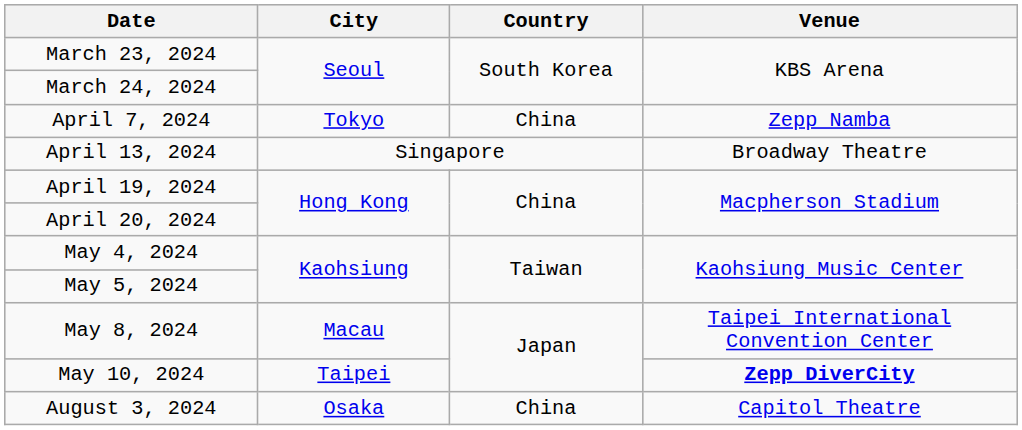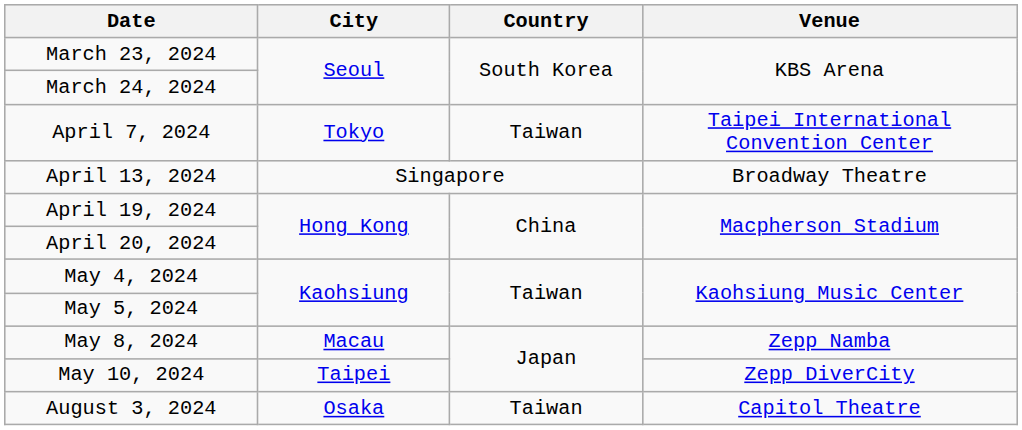 <table class="wikitable" style="text-align:center">
 <tr>
 <th scope="col" style="width:12em">Date</th>
 <th scope="col" style="width:9em">City</th>
 <th scope="col" style="width:9em">Country</th>
 <th scope="col" style="width:18em">Venue</th>
 </tr>
 <tr>
 <td>March 23, 2024</td>
 <td rowspan="2"><a href='#'>Seoul</a></td>
 <td rowspan="2">South Korea</td>
 <td rowspan="2">KBS Arena</td>
 </tr>
 <tr>
 <td>March 24, 2024</td>
 </tr>
 <tr>
 <td>April 7, 2024</td>
 <td><a href='#'>Tokyo</a></td>
-<td>China</td>
-<td><a href='#'>Zepp Namba</a></td>
+<td>Taiwan</td>
+<td><a href='#'>Taipei International Convention Center</a></td>
 </tr>
 <tr>
 <td>April 13, 2024</td>
 <td colspan="2">Singapore</td>
 <td>Broadway Theatre</td>
 </tr>
 <tr>
 <td>April 19, 2024</td>
 <td rowspan="2"><a href='#'>Hong Kong</a></td>
 <td rowspan="2">China</td>
 <td rowspan="2"><a href='#'>Macpherson Stadium</a></td>
 </tr>
 <tr>
 <td>April 20, 2024</td>
 </tr>
 <tr>
 <td>May 4, 2024</td>
 <td rowspan="2"><a href='#'>Kaohsiung</a></td>
 <td rowspan="2">Taiwan</td>
 <td rowspan="2"><a href='#'>Kaohsiung Music Center</a></td>
 </tr>
 <tr>
 <td>May 5, 2024</td>
 </tr>
 <tr>
 <td>May 8, 2024</td>
 <td><a href='#'>Macau</a></td>
 <td rowspan="2">Japan</td>
-<td><a href='#'>Taipei International Convention Center</a></td>
+<td><a href='#'>Zepp Namba</a></td>
 </tr>
 <tr>
 <td>May 10, 2024</td>
 <td><a href='#'>Taipei</a></td>
-<td><strong><a href='#'>Zepp DiverCity</a></strong></td>
+<td><a href='#'>Zepp DiverCity</a></td>
 </tr>
 <tr>
 <td>August 3, 2024</td>
 <td><a href='#'>Osaka</a></td>
-<td>China</td>
+<td>Taiwan</td>
 <td><a href='#'>Capitol Theatre</a></td>
 </tr>
 </table>
